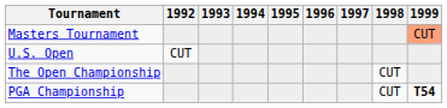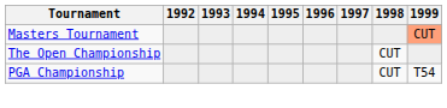 <table class="wikitable" style="font-size:95%;text-align:center;">
 <tr>
 <th>Tournament</th>
 <th>1992</th>
 <th>1993</th>
 <th>1994</th>
 <th>1995</th>
 <th>1996</th>
 <th>1997</th>
 <th>1998</th>
 <th>1999</th>
 </tr>
 <tr>
 <td align=left><a href='#'>Masters Tournament</a></td>
 <td style="background:#eeeeee;"></td>
 <td style="background:#eeeeee;"></td>
 <td style="background:#eeeeee;"></td>
 <td style="background:#eeeeee;"></td>
 <td style="background:#eeeeee;"></td>
 <td style="background:#eeeeee;"></td>
 <td style="background:#eeeeee;"></td>
 <td style="background: lightsalmon;">CUT</td>
 </tr>
 <tr>
-<td align=left><a href='#'>U.S. Open</a></td>
-<td>CUT</td>
-<td style="background:#eeeeee;"></td>
-<td style="background:#eeeeee;"></td>
-<td style="background:#eeeeee;"></td>
-<td style="background:#eeeeee;"></td>
-<td style="background:#eeeeee;"></td>
-<td style="background:#eeeeee;"></td>
-<td style="background:#eeeeee;"></td>
-</tr>
-<tr>
 <td align=left><a href='#'>The Open Championship</a></td>
 <td style="background:#eeeeee;"></td>
 <td style="background:#eeeeee;"></td>
 <td style="background:#eeeeee;"></td>
 <td style="background:#eeeeee;"></td>
 <td style="background:#eeeeee;"></td>
 <td style="background:#eeeeee;"></td>
 <td>CUT</td>
 <td style="background:#eeeeee;"></td>
 </tr>
 <tr>
 <td align=left><a href='#'>PGA Championship</a></td>
 <td style="background:#eeeeee;"></td>
 <td style="background:#eeeeee;"></td>
 <td style="background:#eeeeee;"></td>
 <td style="background:#eeeeee;"></td>
 <td style="background:#eeeeee;"></td>
 <td style="background:#eeeeee;"></td>
 <td>CUT</td>
-<td><strong>T54</strong></td>
+<td>T54</td>
 </tr>
 </table>
